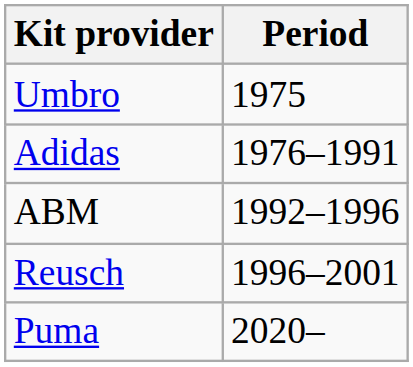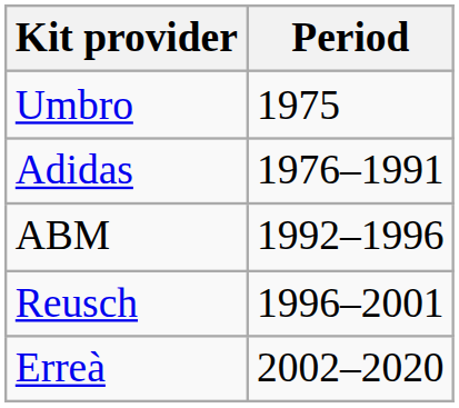 <table class="wikitable" style="text-align: left">
 <tr>
 <th>Kit provider</th>
 <th>Period</th>
 </tr>
 <tr>
 <td> <a href='#'>Umbro</a></td>
 <td>1975</td>
 </tr>
 <tr>
 <td> <a href='#'>Adidas</a></td>
 <td>1976–1991</td>
 </tr>
 <tr>
 <td> ABM</td>
 <td>1992–1996</td>
 </tr>
 <tr>
 <td> <a href='#'>Reusch</a></td>
 <td>1996–2001</td>
 </tr>
 <tr>
-<td> <a href='#'>Puma</a></td>
-<td>2020–</td>
+<td> <a href='#'>Erreà</a></td>
+<td>2002–2020</td>
 </tr>
 </table>
